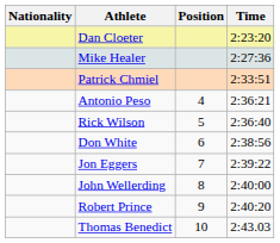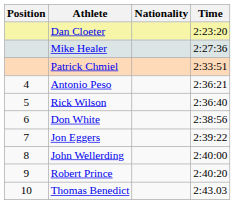 <table class="wikitable sortable">
 <tr>
+<th>Position</th>
+<th>Athlete</th>
 <th>Nationality</th>
-<th>Athlete</th>
-<th>Position</th>
 <th>Time</th>
 </tr>
 <tr bgcolor=#F7F6A8>
+<td align=center></td>
+<td><a href='#'>Dan Cloeter</a></td>
 <td></td>
-<td><a href='#'>Dan Cloeter</a></td>
-<td align=center></td>
 <td>2:23:20</td>
 </tr>
 <tr bgcolor=#DCE5E5>
+<td align=center></td>
+<td><a href='#'>Mike Healer</a></td>
 <td></td>
-<td><a href='#'>Mike Healer</a></td>
-<td align=center></td>
 <td>2:27:36</td>
 </tr>
 <tr bgcolor=#FFDAB9>
+<td align=center></td>
+<td><a href='#'>Patrick Chmiel</a></td>
 <td></td>
-<td><a href='#'>Patrick Chmiel</a></td>
-<td align=center></td>
 <td>2:33:51</td>
 </tr>
 <tr>
+<td align=center>4</td>
+<td><a href='#'>Antonio Peso</a></td>
 <td></td>
-<td><a href='#'>Antonio Peso</a></td>
-<td align=center>4</td>
 <td>2:36:21</td>
 </tr>
 <tr>
+<td align=center>5</td>
+<td><a href='#'>Rick Wilson</a></td>
 <td></td>
-<td><a href='#'>Rick Wilson</a></td>
-<td align=center>5</td>
 <td>2:36:40</td>
 </tr>
 <tr>
+<td align=center>6</td>
+<td><a href='#'>Don White</a></td>
 <td></td>
-<td><a href='#'>Don White</a></td>
-<td align=center>6</td>
 <td>2:38:56</td>
 </tr>
 <tr>
+<td align=center>7</td>
+<td><a href='#'>Jon Eggers</a></td>
 <td></td>
-<td><a href='#'>Jon Eggers</a></td>
-<td align=center>7</td>
 <td>2:39:22</td>
 </tr>
 <tr>
+<td align=center>8</td>
+<td><a href='#'>John Wellerding</a></td>
 <td></td>
-<td><a href='#'>John Wellerding</a></td>
-<td align=center>8</td>
 <td>2:40:00</td>
 </tr>
 <tr>
+<td align=center>9</td>
+<td><a href='#'>Robert Prince</a></td>
 <td></td>
-<td><a href='#'>Robert Prince</a></td>
-<td align=center>9</td>
 <td>2:40:20</td>
 </tr>
 <tr>
+<td align=center>10</td>
+<td><a href='#'>Thomas Benedict</a></td>
 <td></td>
-<td><a href='#'>Thomas Benedict</a></td>
-<td align=center>10</td>
 <td>2:43.03</td>
 </tr>
 </table>
